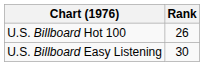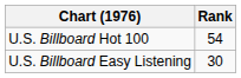 <table class="wikitable">
 <tr>
 <th align="left">Chart (1976)</th>
 <th style="text-align:center;">Rank</th>
 </tr>
 <tr>
 <td>U.S. <em>Billboard</em> Hot 100 </td>
-<td style="text-align:center;">26</td>
+<td style="text-align:center;">54</td>
 </tr>
 <tr>
 <td>U.S. <em>Billboard</em> Easy Listening </td>
 <td style="text-align:center;">30</td>
 </tr>
 </table>
